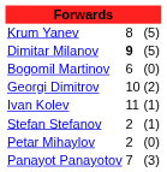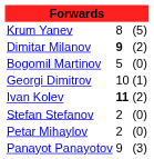 <table class="toccolours" border="0" cellpadding="2" cellspacing="0" align="left" style="margin:0.5em;">
 <tr>
 <th colspan="4" align="center" bgcolor="#FF2020"><span>Forwards</span></th>
 </tr>
 <tr>
 <td> <a href='#'>Krum Yanev</a></td>
 <td>8</td>
 <td>(5)</td>
 </tr>
 <tr>
 <td> <a href='#'>Dimitar Milanov</a></td>
 <td><strong>9</strong></td>
-<td>(5)</td>
+<td>(2)</td>
 </tr>
 <tr>
 <td> <a href='#'>Bogomil Martinov</a></td>
-<td>6</td>
+<td>5</td>
 <td>(0)</td>
 </tr>
 <tr>
 <td> <a href='#'>Georgi Dimitrov</a></td>
 <td>10</td>
-<td>(2)</td>
+<td>(1)</td>
 </tr>
 <tr>
 <td> <a href='#'>Ivan Kolev</a></td>
-<td>11</td>
-<td>(1)</td>
+<td><strong>11</strong></td>
+<td>(2)</td>
 </tr>
 <tr>
 <td> <a href='#'>Stefan Stefanov</a></td>
 <td>2</td>
-<td>(1)</td>
+<td>(0)</td>
 </tr>
 <tr>
 <td> <a href='#'>Petar Mihaylov</a></td>
 <td>2</td>
 <td>(0)</td>
 </tr>
 <tr>
 <td> <a href='#'>Panayot Panayotov</a></td>
-<td>7</td>
+<td>9</td>
 <td>(3)</td>
 </tr>
 <tr>
 </tr>
 </table>
